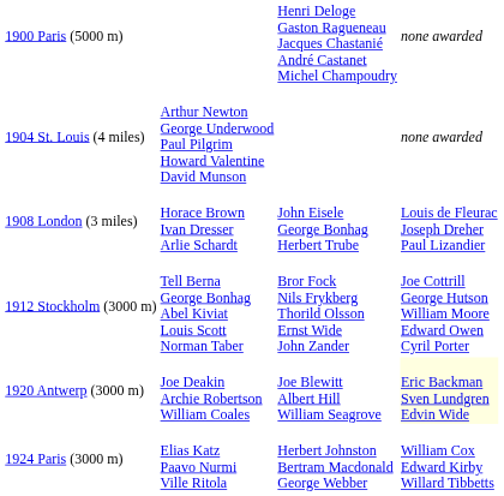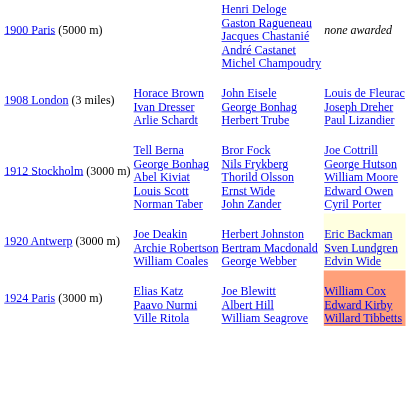 <table>
 <tr>
 <td><a href='#'>1900 Paris</a> (5000 m)<br></td>
 <td><br><br><br><br><br></td>
 <td><br><a href='#'>Henri Deloge</a><br><a href='#'>Gaston Ragueneau</a><br><a href='#'>Jacques Chastanié</a><br><a href='#'>André Castanet</a><br><a href='#'>Michel Champoudry</a></td>
-<td><em>none awarded</em></td>
-</tr>
-<tr>
-<td><a href='#'>1904 St. Louis</a> (4 miles)<br></td>
-<td><br><a href='#'>Arthur Newton</a><br><a href='#'>George Underwood</a><br><a href='#'>Paul Pilgrim</a><br><a href='#'>Howard Valentine</a><br><a href='#'>David Munson</a></td>
-<td><br><br><br><br><br></td>
 <td><em>none awarded</em></td>
 </tr>
 <tr>
 <td><a href='#'>1908 London</a> (3 miles)<br></td>
 <td><br><a href='#'>Horace Brown</a><br><a href='#'>Ivan Dresser</a><br><a href='#'>Arlie Schardt</a></td>
 <td><br><a href='#'>John Eisele</a><br><a href='#'>George Bonhag</a><br><a href='#'>Herbert Trube</a></td>
 <td><br><a href='#'>Louis de Fleurac</a><br><a href='#'>Joseph Dreher</a><br><a href='#'>Paul Lizandier</a></td>
 </tr>
 <tr>
 <td><a href='#'>1912 Stockholm</a> (3000 m)<br></td>
 <td><br><a href='#'>Tell Berna</a><br><a href='#'>George Bonhag</a><br><a href='#'>Abel Kiviat</a><br><a href='#'>Louis Scott</a><br><a href='#'>Norman Taber</a></td>
 <td><br><a href='#'>Bror Fock</a><br><a href='#'>Nils Frykberg</a><br><a href='#'>Thorild Olsson</a><br><a href='#'>Ernst Wide</a><br><a href='#'>John Zander</a></td>
 <td><br><a href='#'>Joe Cottrill</a><br><a href='#'>George Hutson</a><br><a href='#'>William Moore</a><br><a href='#'>Edward Owen</a><br><a href='#'>Cyril Porter</a></td>
 </tr>
 <tr>
 <td><a href='#'>1920 Antwerp</a> (3000 m)<br></td>
 <td><br><a href='#'>Joe Deakin</a><br><a href='#'>Archie Robertson</a><br><a href='#'>William Coales</a></td>
-<td><br><a href='#'>Joe Blewitt</a><br><a href='#'>Albert Hill</a><br><a href='#'>William Seagrove</a></td>
+<td><br><a href='#'>Herbert Johnston</a><br><a href='#'>Bertram Macdonald</a><br><a href='#'>George Webber</a></td>
 <td style="background: lightyellow;"><br><a href='#'>Eric Backman</a><br><a href='#'>Sven Lundgren</a><br><a href='#'>Edvin Wide</a></td>
 </tr>
 <tr>
 <td><a href='#'>1924 Paris</a> (3000 m)<br></td>
 <td><br><a href='#'>Elias Katz</a><br><a href='#'>Paavo Nurmi</a><br><a href='#'>Ville Ritola</a></td>
-<td><br><a href='#'>Herbert Johnston</a><br><a href='#'>Bertram Macdonald</a><br><a href='#'>George Webber</a></td>
-<td><br><a href='#'>William Cox</a><br><a href='#'>Edward Kirby</a><br><a href='#'>Willard Tibbetts</a></td>
+<td><br><a href='#'>Joe Blewitt</a><br><a href='#'>Albert Hill</a><br><a href='#'>William Seagrove</a></td>
+<td style="background: lightsalmon;"><br><a href='#'>William Cox</a><br><a href='#'>Edward Kirby</a><br><a href='#'>Willard Tibbetts</a></td>
 </tr>
 </table>
